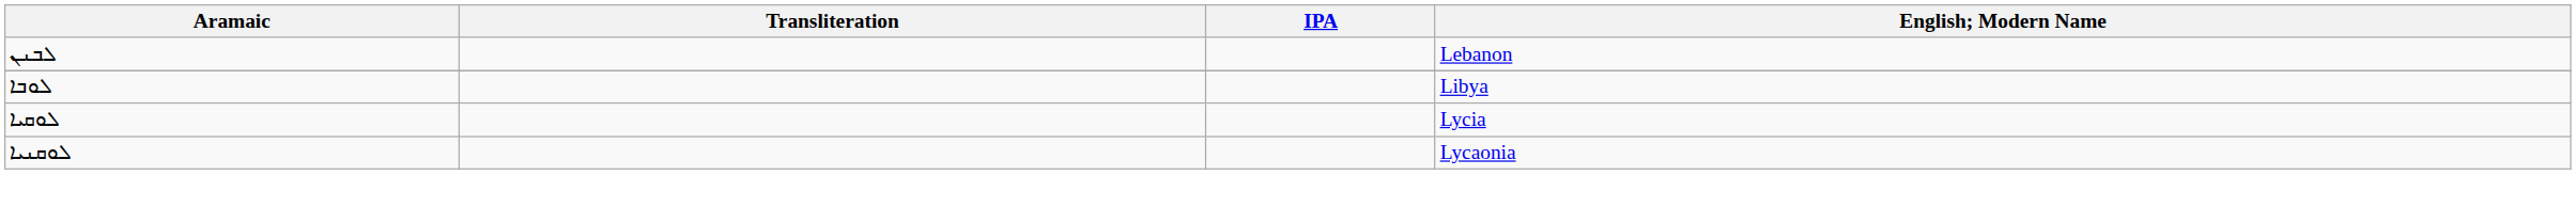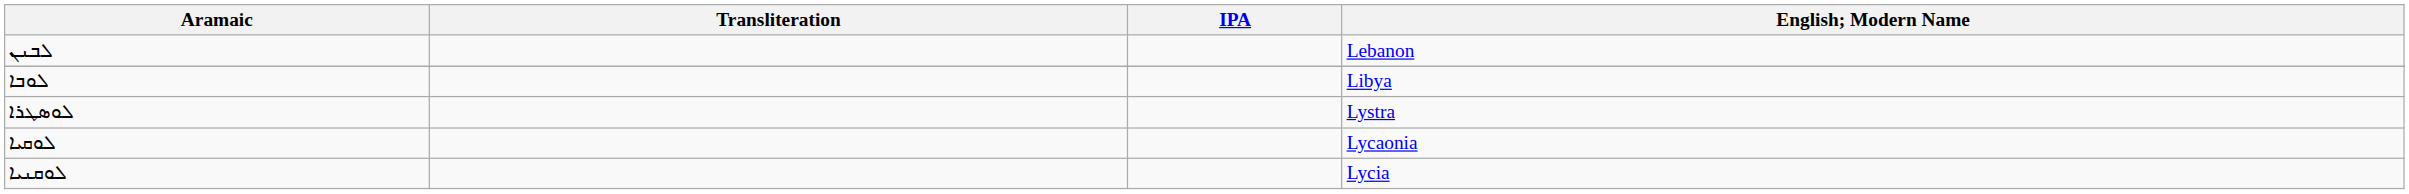 <table class="wikitable" width="100%">
 <tr>
 <th>Aramaic</th>
 <th>Transliteration</th>
 <th><a href='#'>IPA</a></th>
 <th>English; Modern Name</th>
 </tr>
 <tr>
 <td>ܠܒܢܢ</td>
 <td><em></em></td>
 <td></td>
 <td><a href='#'>Lebanon</a></td>
 </tr>
 <tr>
 </tr>
 <tr>
 <td>ܠܘܒܐ</td>
 <td><em></em></td>
 <td></td>
 <td><a href='#'>Libya</a></td>
 </tr>
 <tr>
+<td>ܠܘܣܛܪܐ</td>
+<td><em></em></td>
+<td></td>
+<td><a href='#'>Lystra</a></td>
+</tr>
+<tr>
 <td>ܠܘܩܝܐ</td>
 <td><em></em></td>
 <td></td>
-<td><a href='#'>Lycia</a></td>
+<td><a href='#'>Lycaonia</a></td>
 </tr>
 <tr>
 <td>ܠܘܩܢܝܐ</td>
 <td><em></em></td>
 <td></td>
-<td><a href='#'>Lycaonia</a></td>
+<td><a href='#'>Lycia</a></td>
 </tr>
 </table>
